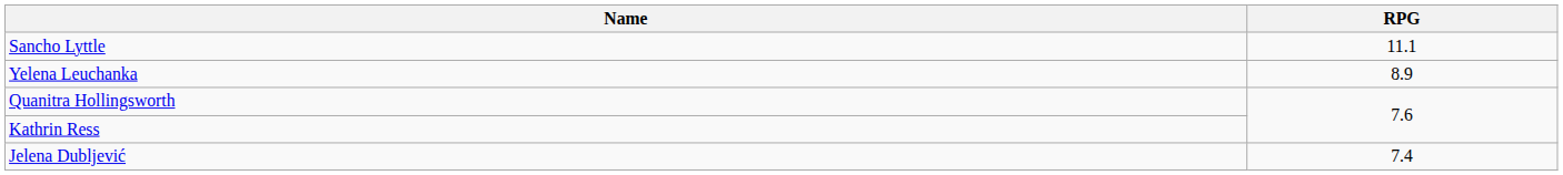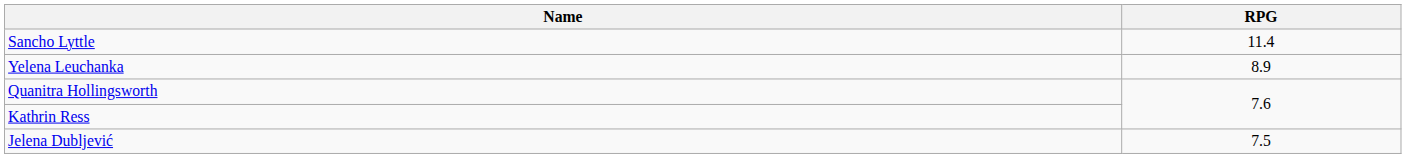 <table class=wikitable width="90%">
 <tr>
 <th width="80%">Name</th>
 <th width="20%">RPG</th>
 </tr>
 <tr>
 <td> <a href='#'>Sancho Lyttle</a></td>
-<td align=center>11.1</td>
+<td align=center>11.4</td>
 </tr>
 <tr>
 <td> <a href='#'>Yelena Leuchanka</a></td>
 <td align=center>8.9</td>
 </tr>
 <tr>
 <td> <a href='#'>Quanitra Hollingsworth</a></td>
 <td align=center rowspan=2>7.6</td>
 </tr>
 <tr>
 <td> <a href='#'>Kathrin Ress</a></td>
 </tr>
 <tr>
 <td> <a href='#'>Jelena Dubljević</a></td>
-<td align=center>7.4</td>
+<td align=center>7.5</td>
 </tr>
 </table>
